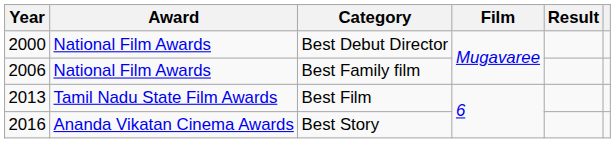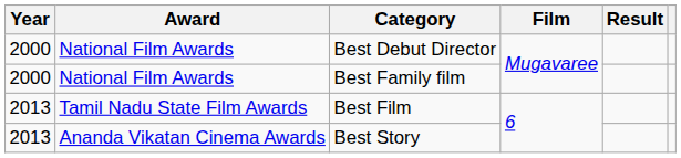 <table class="wikitable sortable">
 <tr>
 <th scope="col">Year</th>
 <th scope="col">Award</th>
 <th scope="col">Category</th>
 <th scope="col">Film</th>
 <th scope="col">Result</th>
 <th scope="col" class="unsortable"></th>
 </tr>
 <tr>
 <td>2000</td>
 <td><a href='#'>National Film Awards</a></td>
 <td>Best Debut Director</td>
 <td rowspan="2"><em><a href='#'>Mugavaree</a></em></td>
 <td></td>
 <td></td>
 </tr>
 <tr>
-<td>2006</td>
+<td>2000</td>
 <td><a href='#'>National Film Awards</a></td>
 <td>Best Family film</td>
 <td></td>
 <td></td>
 </tr>
 <tr>
 <td>2013</td>
 <td><a href='#'>Tamil Nadu State Film Awards</a></td>
 <td>Best Film</td>
 <td rowspan="2"><em><a href='#'>6</a></em></td>
 <td></td>
 <td></td>
 </tr>
 <tr>
-<td>2016</td>
+<td>2013</td>
 <td><a href='#'>Ananda Vikatan Cinema Awards</a></td>
 <td>Best Story</td>
 <td></td>
 <td></td>
 </tr>
 </table>
